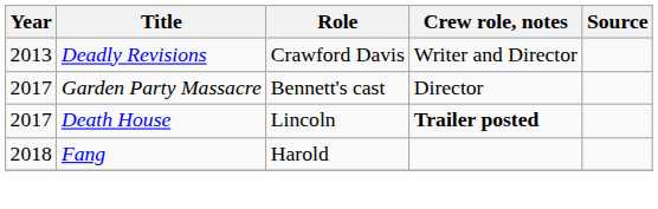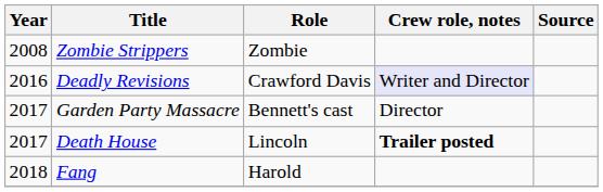 <table class="wikitable sortable plainrowheaders">
 <tr>
 <th>Year</th>
 <th>Title</th>
 <th>Role</th>
 <th class="unsortable">Crew role, notes</th>
 <th class="unsortable">Source</th>
 </tr>
 <tr>
-<td>2013</td>
+<td>2008</td>
+<td><em><a href='#'>Zombie Strippers</a></em></td>
+<td>Zombie</td>
+<td></td>
+<td></td>
+</tr>
+<tr>
+<td>2016</td>
 <td><em><a href='#'>Deadly Revisions</a></em></td>
 <td>Crawford Davis</td>
-<td>Writer and Director</td>
+<td style="background: lavender;">Writer and Director</td>
 <td></td>
 </tr>
 <tr>
 <td>2017</td>
 <td><em>Garden Party Massacre</em></td>
 <td>Bennett's cast</td>
 <td>Director</td>
 <td></td>
 </tr>
 <tr>
 <td>2017</td>
 <td><em><a href='#'>Death House</a></em></td>
 <td>Lincoln</td>
 <td><strong>Trailer posted</strong></td>
 <td></td>
 </tr>
 <tr>
 <td>2018</td>
 <td><em><a href='#'>Fang</a></em></td>
 <td>Harold</td>
 <td></td>
 <td></td>
 </tr>
 <tr>
 </tr>
 </table>
